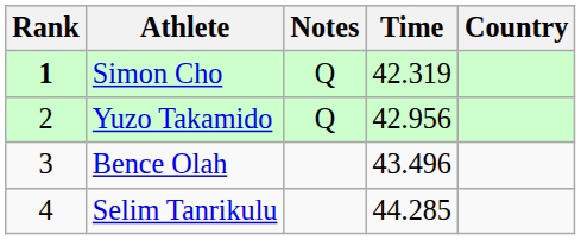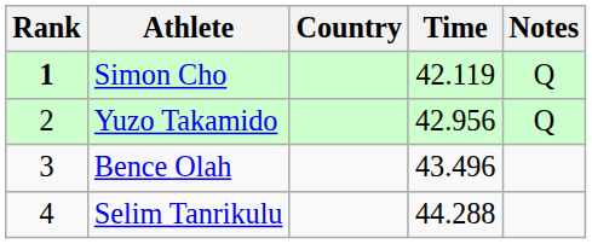 <table class="wikitable sortable" style="text-align:center">
 <tr>
 <th>Rank</th>
 <th>Athlete</th>
+<th>Country</th>
+<th>Time</th>
 <th>Notes</th>
-<th>Time</th>
-<th>Country</th>
 </tr>
 <tr bgcolor=ccffcc>
 <td><strong>1</strong></td>
 <td align=left><a href='#'>Simon Cho</a></td>
+<td align=left></td>
+<td>42.119</td>
 <td>Q</td>
-<td>42.319</td>
-<td align=left></td>
 </tr>
 <tr bgcolor=ccffcc>
 <td>2</td>
 <td align=left><a href='#'>Yuzo Takamido</a></td>
+<td align=left></td>
+<td>42.956</td>
 <td>Q</td>
-<td>42.956</td>
-<td align=left></td>
 </tr>
 <tr>
 <td>3</td>
 <td align=left><a href='#'>Bence Olah</a></td>
+<td align=left></td>
+<td>43.496</td>
 <td></td>
-<td>43.496</td>
-<td align=left></td>
 </tr>
 <tr>
 <td>4</td>
 <td align=left><a href='#'>Selim Tanrikulu</a></td>
+<td align=left></td>
+<td>44.288</td>
 <td></td>
-<td>44.285</td>
-<td align=left></td>
 </tr>
 </table>
